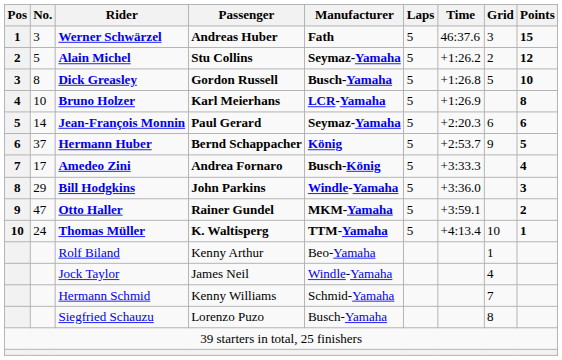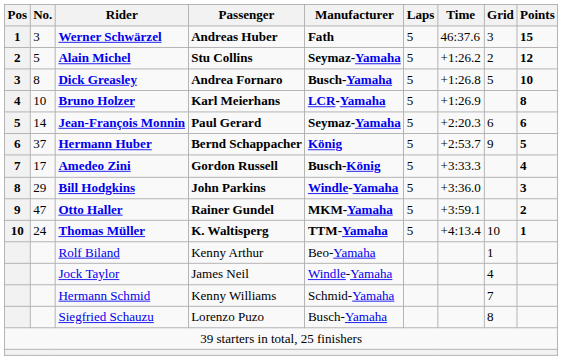 <table class="wikitable" style="font-size: 95%;">
 <tr>
 <th>Pos</th>
 <th>No.</th>
 <th>Rider</th>
 <th>Passenger</th>
 <th>Manufacturer</th>
 <th>Laps</th>
 <th>Time</th>
 <th>Grid</th>
 <th>Points</th>
 </tr>
 <tr>
 <th>1</th>
 <td>3</td>
 <td> <strong><a href='#'>Werner Schwärzel</a></strong></td>
 <td> <strong>Andreas Huber</strong></td>
 <td><strong>Fath</strong></td>
 <td>5</td>
 <td>46:37.6</td>
 <td>3</td>
 <td><strong>15</strong></td>
 </tr>
 <tr>
 <th>2</th>
 <td>5</td>
 <td> <strong><a href='#'>Alain Michel</a></strong></td>
 <td> <strong>Stu Collins</strong></td>
 <td><strong>Seymaz-<a href='#'>Yamaha</a></strong></td>
 <td>5</td>
 <td>+1:26.2</td>
 <td>2</td>
 <td><strong>12</strong></td>
 </tr>
 <tr>
 <th>3</th>
 <td>8</td>
 <td> <strong><a href='#'>Dick Greasley</a></strong></td>
-<td> <strong>Gordon Russell</strong></td>
+<td> <strong>Andrea Fornaro</strong></td>
 <td><strong>Busch-<a href='#'>Yamaha</a></strong></td>
 <td>5</td>
 <td>+1:26.8</td>
 <td>5</td>
 <td><strong>10</strong></td>
 </tr>
 <tr>
 <th>4</th>
 <td>10</td>
 <td> <strong><a href='#'>Bruno Holzer</a></strong></td>
 <td> <strong>Karl Meierhans</strong></td>
 <td><strong><a href='#'>LCR</a>-<a href='#'>Yamaha</a></strong></td>
 <td>5</td>
 <td>+1:26.9</td>
 <td></td>
 <td><strong>8</strong></td>
 </tr>
 <tr>
 <th>5</th>
 <td>14</td>
 <td> <strong><a href='#'>Jean-François Monnin</a></strong></td>
 <td> <strong>Paul Gerard</strong></td>
 <td><strong>Seymaz-<a href='#'>Yamaha</a></strong></td>
 <td>5</td>
 <td>+2:20.3</td>
 <td>6</td>
 <td><strong>6</strong></td>
 </tr>
 <tr>
 <th>6</th>
 <td>37</td>
 <td> <strong><a href='#'>Hermann Huber</a></strong></td>
 <td> <strong>Bernd Schappacher</strong></td>
 <td><strong><a href='#'>König</a></strong></td>
 <td>5</td>
 <td>+2:53.7</td>
 <td>9</td>
 <td><strong>5</strong></td>
 </tr>
 <tr>
 <th>7</th>
 <td>17</td>
 <td> <strong><a href='#'>Amedeo Zini</a></strong></td>
-<td> <strong>Andrea Fornaro</strong></td>
+<td> <strong>Gordon Russell</strong></td>
 <td><strong>Busch-<a href='#'>König</a></strong></td>
 <td>5</td>
 <td>+3:33.3</td>
 <td></td>
 <td><strong>4</strong></td>
 </tr>
 <tr>
 <th>8</th>
 <td>29</td>
 <td> <strong><a href='#'>Bill Hodgkins</a></strong></td>
 <td> <strong>John Parkins</strong></td>
 <td><strong><a href='#'>Windle</a>-<a href='#'>Yamaha</a></strong></td>
 <td>5</td>
 <td>+3:36.0</td>
 <td></td>
 <td><strong>3</strong></td>
 </tr>
 <tr>
 <th>9</th>
 <td>47</td>
 <td> <strong><a href='#'>Otto Haller</a></strong></td>
 <td> <strong>Rainer Gundel</strong></td>
 <td><strong>MKM-<a href='#'>Yamaha</a></strong></td>
 <td>5</td>
 <td>+3:59.1</td>
 <td></td>
 <td><strong>2</strong></td>
 </tr>
 <tr>
 <th>10</th>
 <td>24</td>
 <td> <strong><a href='#'>Thomas Müller</a></strong></td>
 <td> <strong>K. Waltisperg</strong></td>
 <td><strong>TTM-<a href='#'>Yamaha</a></strong></td>
 <td>5</td>
 <td>+4:13.4</td>
 <td>10</td>
 <td><strong>1</strong></td>
 </tr>
 <tr>
 <th></th>
 <td></td>
 <td> <a href='#'>Rolf Biland</a></td>
 <td> Kenny Arthur</td>
 <td>Beo-<a href='#'>Yamaha</a></td>
 <td></td>
 <td></td>
 <td>1</td>
 <td></td>
 </tr>
 <tr>
 <th></th>
 <td></td>
 <td> <a href='#'>Jock Taylor</a></td>
 <td> James Neil</td>
 <td><a href='#'>Windle</a>-<a href='#'>Yamaha</a></td>
 <td></td>
 <td></td>
 <td>4</td>
 <td></td>
 </tr>
 <tr>
 <th></th>
 <td></td>
 <td> <a href='#'>Hermann Schmid</a></td>
 <td> Kenny Williams</td>
 <td>Schmid-<a href='#'>Yamaha</a></td>
 <td></td>
 <td></td>
 <td>7</td>
 <td></td>
 </tr>
 <tr>
 <th></th>
 <td></td>
 <td> <a href='#'>Siegfried Schauzu</a></td>
 <td> Lorenzo Puzo</td>
 <td>Busch-<a href='#'>Yamaha</a></td>
 <td></td>
 <td></td>
 <td>8</td>
 <td></td>
 </tr>
 <tr>
 <td colspan=9 align=center>39 starters in total, 25 finishers</td>
 </tr>
 <tr>
 <th colspan=9></th>
 </tr>
 </table>
